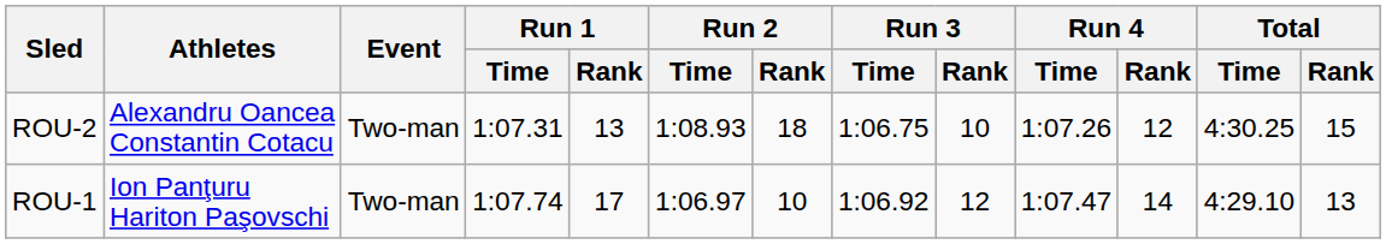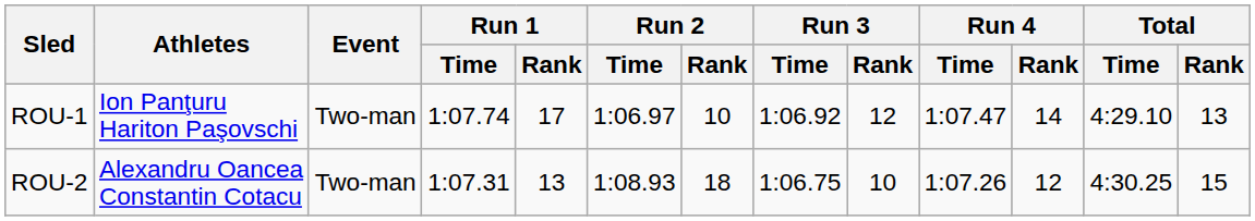 <table class="wikitable" border="1" style="font-size:90%">
 <tr>
 <th rowspan="2">Sled</th>
 <th rowspan="2">Athletes</th>
 <th rowspan="2">Event</th>
 <th colspan="2">Run 1</th>
 <th colspan="2">Run 2</th>
 <th colspan="2">Run 3</th>
 <th colspan="2">Run 4</th>
 <th colspan="2">Total</th>
 </tr>
 <tr>
 <th>Time</th>
 <th>Rank</th>
 <th>Time</th>
 <th>Rank</th>
 <th>Time</th>
 <th>Rank</th>
 <th>Time</th>
 <th>Rank</th>
 <th>Time</th>
 <th>Rank</th>
 </tr>
 <tr>
+<td align="center">ROU-1</td>
+<td><a href='#'>Ion Panţuru</a><br><a href='#'>Hariton Paşovschi</a></td>
+<td>Two-man</td>
+<td align="center">1:07.74</td>
+<td align="center">17</td>
+<td align="center">1:06.97</td>
+<td align="center">10</td>
+<td align="center">1:06.92</td>
+<td align="center">12</td>
+<td align="center">1:07.47</td>
+<td align="center">14</td>
+<td align="center">4:29.10</td>
+<td align="center">13</td>
+</tr>
+<tr>
 <td align="center">ROU-2</td>
 <td><a href='#'>Alexandru Oancea</a><br><a href='#'>Constantin Cotacu</a></td>
 <td>Two-man</td>
 <td align="center">1:07.31</td>
 <td align="center">13</td>
 <td align="center">1:08.93</td>
 <td align="center">18</td>
 <td align="center">1:06.75</td>
 <td align="center">10</td>
 <td align="center">1:07.26</td>
 <td align="center">12</td>
 <td align="center">4:30.25</td>
 <td align="center">15</td>
 </tr>
-<tr>
-<td align="center">ROU-1</td>
-<td><a href='#'>Ion Panţuru</a><br><a href='#'>Hariton Paşovschi</a></td>
-<td>Two-man</td>
-<td align="center">1:07.74</td>
-<td align="center">17</td>
-<td align="center">1:06.97</td>
-<td align="center">10</td>
-<td align="center">1:06.92</td>
-<td align="center">12</td>
-<td align="center">1:07.47</td>
-<td align="center">14</td>
-<td align="center">4:29.10</td>
-<td align="center">13</td>
-</tr>
 </table>
